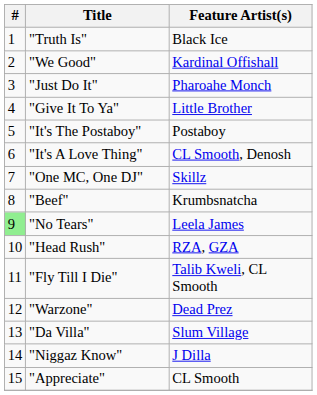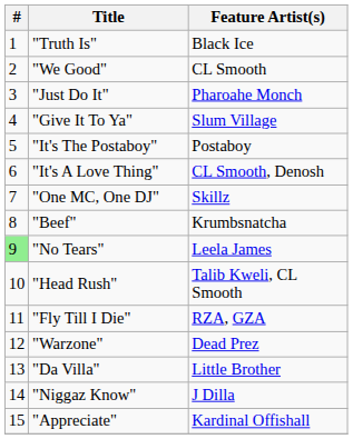 <table class="wikitable">
 <tr>
 <th align="center">#</th>
 <th align="center" width="150">Title</th>
 <th align="center" width="150">Feature Artist(s)</th>
 </tr>
 <tr>
 <td>1</td>
 <td>"Truth Is"</td>
 <td>Black Ice</td>
 </tr>
 <tr>
 <td>2</td>
 <td>"We Good"</td>
-<td><a href='#'>Kardinal Offishall</a></td>
+<td>CL Smooth</td>
 </tr>
 <tr>
 <td>3</td>
 <td>"Just Do It"</td>
 <td><a href='#'>Pharoahe Monch</a></td>
 </tr>
 <tr>
 <td>4</td>
 <td>"Give It To Ya"</td>
-<td><a href='#'>Little Brother</a></td>
+<td><a href='#'>Slum Village</a></td>
 </tr>
 <tr>
 <td>5</td>
 <td>"It's The Postaboy"</td>
 <td>Postaboy</td>
 </tr>
 <tr>
 <td>6</td>
 <td>"It's A Love Thing"</td>
 <td><a href='#'>CL Smooth</a>, Denosh</td>
 </tr>
 <tr>
 <td>7</td>
 <td>"One MC, One DJ"</td>
 <td><a href='#'>Skillz</a></td>
 </tr>
 <tr>
 <td>8</td>
 <td>"Beef"</td>
 <td>Krumbsnatcha</td>
 </tr>
 <tr>
 <td style="background: lightgreen;">9</td>
 <td>"No Tears"</td>
 <td><a href='#'>Leela James</a></td>
 </tr>
 <tr>
 <td>10</td>
 <td>"Head Rush"</td>
-<td><a href='#'>RZA</a>, <a href='#'>GZA</a></td>
+<td><a href='#'>Talib Kweli</a>, CL Smooth</td>
 </tr>
 <tr>
 <td>11</td>
 <td>"Fly Till I Die"</td>
-<td><a href='#'>Talib Kweli</a>, CL Smooth</td>
+<td><a href='#'>RZA</a>, <a href='#'>GZA</a></td>
 </tr>
 <tr>
 <td>12</td>
 <td>"Warzone"</td>
 <td><a href='#'>Dead Prez</a></td>
 </tr>
 <tr>
 <td>13</td>
 <td>"Da Villa"</td>
-<td><a href='#'>Slum Village</a></td>
+<td><a href='#'>Little Brother</a></td>
 </tr>
 <tr>
 <td>14</td>
 <td>"Niggaz Know"</td>
 <td><a href='#'>J Dilla</a></td>
 </tr>
 <tr>
 <td>15</td>
 <td>"Appreciate"</td>
-<td>CL Smooth</td>
+<td><a href='#'>Kardinal Offishall</a></td>
 </tr>
 <tr>
 </tr>
 </table>
